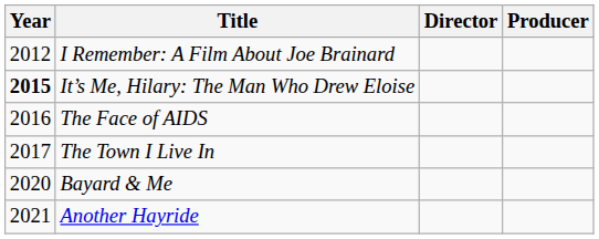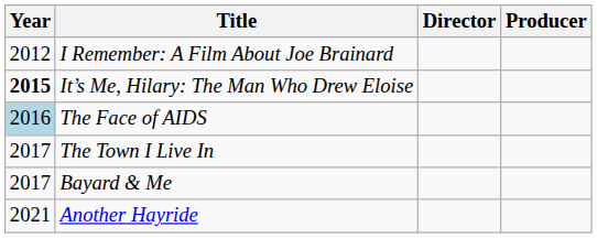 <table class="wikitable plainrowheaders">
 <tr>
 <th>Year</th>
 <th>Title</th>
 <th>Director</th>
 <th>Producer</th>
 </tr>
 <tr>
 <td>2012</td>
 <td><em>I Remember: A Film About Joe Brainard</em></td>
 <td></td>
 <td></td>
 </tr>
 <tr>
 <td><strong>2015</strong></td>
 <td><em>It’s Me, Hilary: The Man Who Drew Eloise</em></td>
 <td></td>
 <td></td>
 </tr>
 <tr>
-<td>2016</td>
+<td style="background: lightblue;">2016</td>
 <td><em>The Face of AIDS</em></td>
 <td></td>
 <td></td>
 </tr>
 <tr>
 <td>2017</td>
 <td><em>The Town I Live In</em></td>
 <td></td>
 <td></td>
 </tr>
 <tr>
-<td>2020</td>
+<td>2017</td>
 <td><em>Bayard & Me</em></td>
 <td></td>
 <td></td>
 </tr>
 <tr>
 <td>2021</td>
 <td><em><a href='#'>Another Hayride</a></em></td>
 <td></td>
 <td></td>
 </tr>
 </table>
